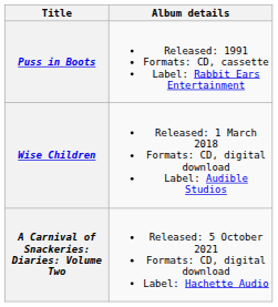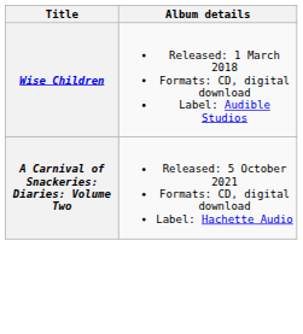 <table class="wikitable plainrowheaders" style="text-align:center;" border="2">
 <tr>
 <th scope="col" style="width:10em;">Title</th>
 <th scope="col" style="width:16em;">Album details</th>
-</tr>
-<tr>
-<th scope="row"><em><a href='#'>Puss in Boots</a></em></th>
-<td><br><ul><li>Released: 1991</li><li>Formats: CD, cassette</li><li>Label: <a href='#'>Rabbit Ears Entertainment</a></li></ul></td>
 </tr>
 <tr>
 <th scope="row"><em><a href='#'>Wise Children</a></em></th>
 <td><br><ul><li>Released: 1 March 2018</li><li>Formats: CD, digital download</li><li>Label: <a href='#'>Audible Studios</a></li></ul></td>
 </tr>
 <tr>
 <th scope="row"><em>A Carnival of Snackeries: Diaries: Volume Two</em></th>
 <td><br><ul><li>Released: 5 October 2021</li><li>Formats: CD, digital download</li><li>Label: <a href='#'>Hachette Audio</a></li></ul></td>
 </tr>
 </table>
